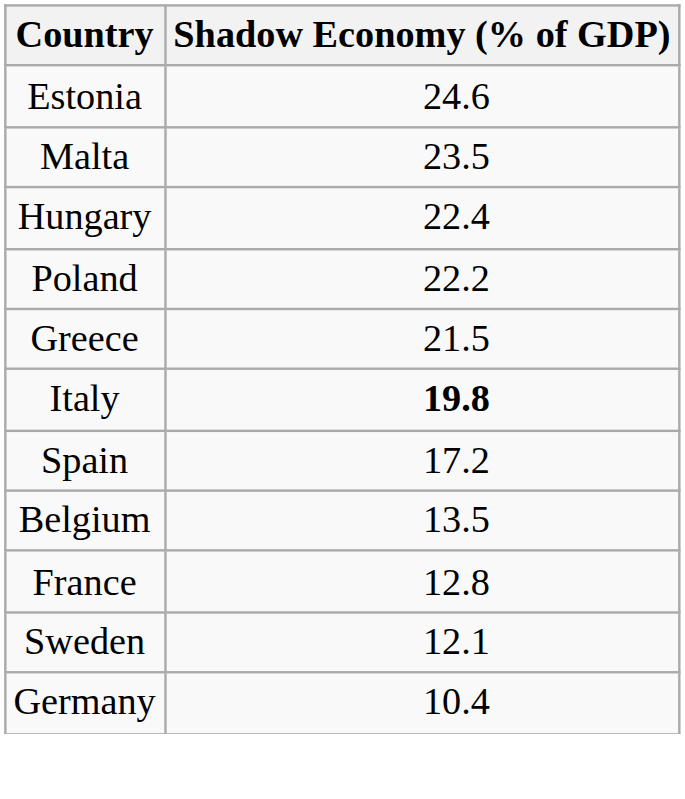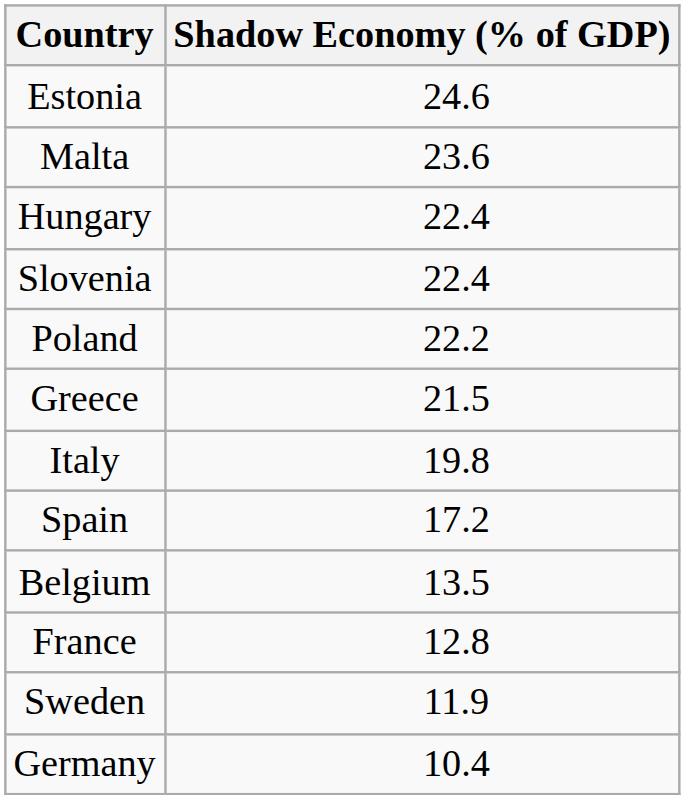 <table class="wikitable" style="text-align:center;float:right;margin:1em;">
 <tr>
 <th>Country</th>
 <th>Shadow Economy (% of GDP)</th>
 </tr>
 <tr>
 <td>Estonia</td>
 <td style="padding-left: 2em">24.6</td>
 </tr>
 <tr>
 <td>Malta</td>
-<td style="padding-left: 2em">23.5</td>
+<td style="padding-left: 2em">23.6</td>
 </tr>
 <tr>
 <td>Hungary</td>
+<td style="padding-left: 2em">22.4</td>
+</tr>
+<tr>
+<td>Slovenia</td>
 <td style="padding-left: 2em">22.4</td>
 </tr>
 <tr>
 <td>Poland</td>
 <td style="padding-left: 2em">22.2</td>
 </tr>
 <tr>
 <td>Greece</td>
 <td style="padding-left: 2em">21.5</td>
 </tr>
 <tr>
 <td>Italy</td>
-<td style="padding-left: 2em"><strong>19.8</strong></td>
+<td style="padding-left: 2em">19.8</td>
 </tr>
 <tr>
 <td>Spain</td>
 <td style="padding-left: 2em">17.2</td>
 </tr>
 <tr>
 <td>Belgium</td>
 <td style="padding-left: 2em">13.5</td>
 </tr>
 <tr>
 <td>France</td>
 <td style="padding-left: 2em">12.8</td>
 </tr>
 <tr>
 <td>Sweden</td>
-<td style="padding-left: 2em">12.1</td>
+<td style="padding-left: 2em">11.9</td>
 </tr>
 <tr>
 <td>Germany</td>
 <td style="padding-left: 2em">10.4</td>
 </tr>
 </table>
